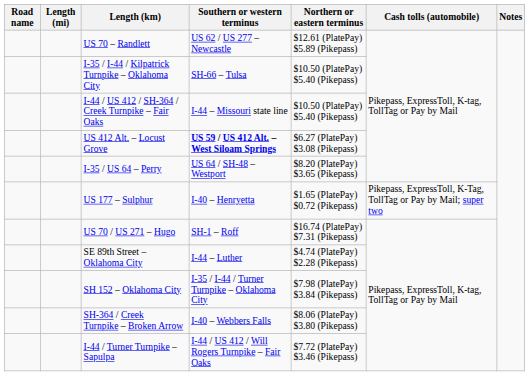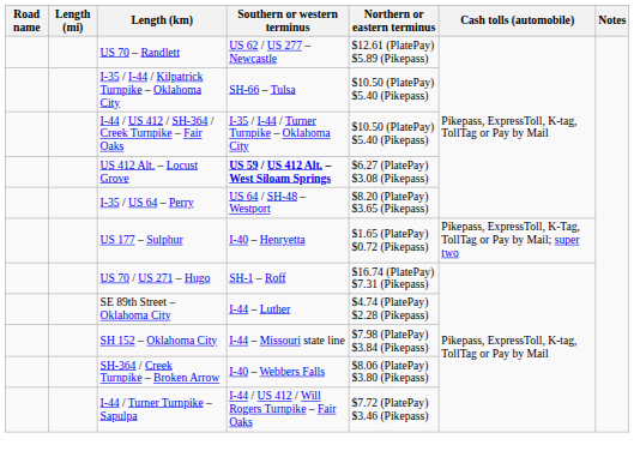 <table class=wikitable>
 <tr>
 <th scope=col>Road name</th>
 <th scope=col>Length (mi)</th>
 <th scope=col>Length (km)</th>
 <th scope=col>Southern or western terminus</th>
 <th scope=col>Northern or eastern terminus</th>
 <th scope=col>Cash tolls (automobile)</th>
 <th scope=col>Notes</th>
 </tr>
 <tr>
 <td></td>
 <td></td>
 <td><a href='#'>US 70</a> – <a href='#'>Randlett</a></td>
 <td><a href='#'>US 62</a> / <a href='#'>US 277</a> – <a href='#'>Newcastle</a></td>
 <td>$12.61 (PlatePay)<br>$5.89 (Pikepass)</td>
 <td rowspan="5">Pikepass, ExpressToll, K-tag, TollTag or Pay by Mail</td>
 </tr>
 <tr>
 <td></td>
 <td></td>
 <td><a href='#'>I-35</a> / <a href='#'>I-44</a> / <a href='#'>Kilpatrick Turnpike</a> – <a href='#'>Oklahoma City</a></td>
 <td><a href='#'>SH-66</a> – <a href='#'>Tulsa</a></td>
 <td>$10.50 (PlatePay)<br>$5.40 (Pikepass)</td>
 </tr>
 <tr>
 <td></td>
 <td></td>
 <td><a href='#'>I-44</a> / <a href='#'>US 412</a> / <a href='#'>SH-364</a> / <a href='#'>Creek Turnpike</a> – <a href='#'>Fair Oaks</a></td>
-<td><a href='#'>I-44</a> – <a href='#'>Missouri</a> state line</td>
+<td><a href='#'>I-35</a> / <a href='#'>I-44</a> / <a href='#'>Turner Turnpike</a> – <a href='#'>Oklahoma City</a></td>
 <td>$10.50 (PlatePay)<br>$5.40 (Pikepass)</td>
 </tr>
 <tr>
 <td></td>
 <td></td>
 <td><a href='#'>US 412 Alt.</a> – <a href='#'>Locust Grove</a></td>
 <td><strong><a href='#'>US 59</a> / <a href='#'>US 412 Alt.</a> – <a href='#'>West Siloam Springs</a></strong></td>
 <td>$6.27 (PlatePay)<br>$3.08 (Pikepass)</td>
 </tr>
 <tr>
 <td></td>
 <td></td>
 <td><a href='#'>I-35</a> / <a href='#'>US 64</a> – <a href='#'>Perry</a></td>
 <td><a href='#'>US 64</a> / <a href='#'>SH-48</a> – <a href='#'>Westport</a></td>
 <td>$8.20 (PlatePay)<br>$3.65 (Pikepass)</td>
 </tr>
 <tr>
 <td></td>
 <td></td>
 <td><a href='#'>US 177</a> – <a href='#'>Sulphur</a></td>
 <td><a href='#'>I-40</a> – <a href='#'>Henryetta</a></td>
 <td>$1.65 (PlatePay)<br>$0.72 (Pikepass)</td>
 <td>Pikepass, ExpressToll, K-Tag, TollTag or Pay by Mail; <a href='#'>super two</a></td>
 </tr>
 <tr>
 <td></td>
 <td></td>
 <td><a href='#'>US 70</a> / <a href='#'>US 271</a> – <a href='#'>Hugo</a></td>
 <td><a href='#'>SH-1</a> – <a href='#'>Roff</a></td>
 <td>$16.74 (PlatePay)<br>$7.31 (Pikepass)</td>
 <td rowspan="5">Pikepass, ExpressToll, K-tag, TollTag or Pay by Mail</td>
 </tr>
 <tr>
 <td></td>
 <td></td>
 <td>SE 89th Street – <a href='#'>Oklahoma City</a></td>
 <td><a href='#'>I-44</a> – <a href='#'>Luther</a></td>
 <td>$4.74 (PlatePay)<br>$2.28 (Pikepass)</td>
 </tr>
 <tr>
 <td></td>
 <td></td>
 <td><a href='#'>SH 152</a> – <a href='#'>Oklahoma City</a></td>
-<td><a href='#'>I-35</a> / <a href='#'>I-44</a> / <a href='#'>Turner Turnpike</a> – <a href='#'>Oklahoma City</a></td>
+<td><a href='#'>I-44</a> – <a href='#'>Missouri</a> state line</td>
 <td>$7.98 (PlatePay)<br>$3.84 (Pikepass)</td>
 </tr>
 <tr>
 <td></td>
 <td></td>
 <td><a href='#'>SH-364</a> / <a href='#'>Creek Turnpike</a> – <a href='#'>Broken Arrow</a></td>
 <td><a href='#'>I-40</a> – <a href='#'>Webbers Falls</a></td>
 <td>$8.06 (PlatePay)<br>$3.80 (Pikepass)</td>
 </tr>
 <tr>
 <td></td>
 <td></td>
 <td><a href='#'>I-44</a> / <a href='#'>Turner Turnpike</a> – <a href='#'>Sapulpa</a></td>
 <td><a href='#'>I-44</a> / <a href='#'>US 412</a> / <a href='#'>Will Rogers Turnpike</a> – <a href='#'>Fair Oaks</a></td>
 <td>$7.72 (PlatePay)<br>$3.46 (Pikepass)</td>
 </tr>
 </table>
